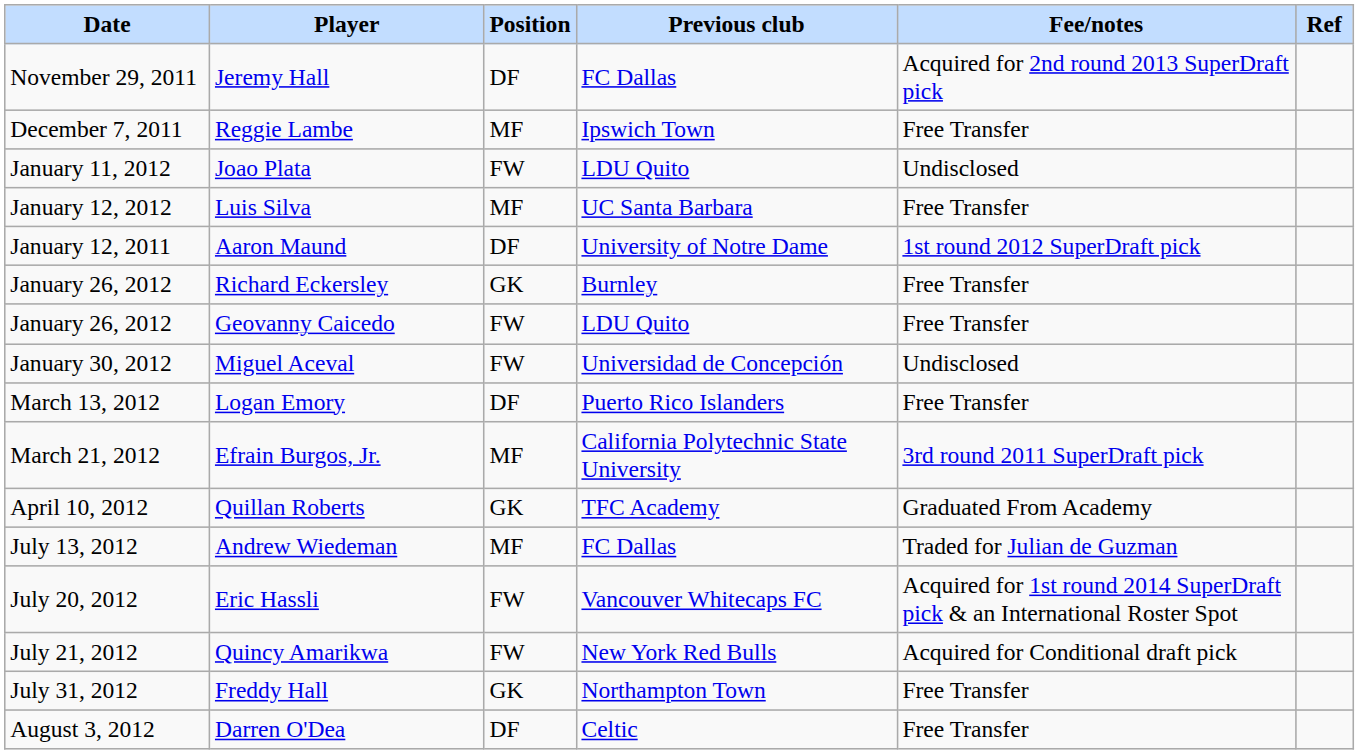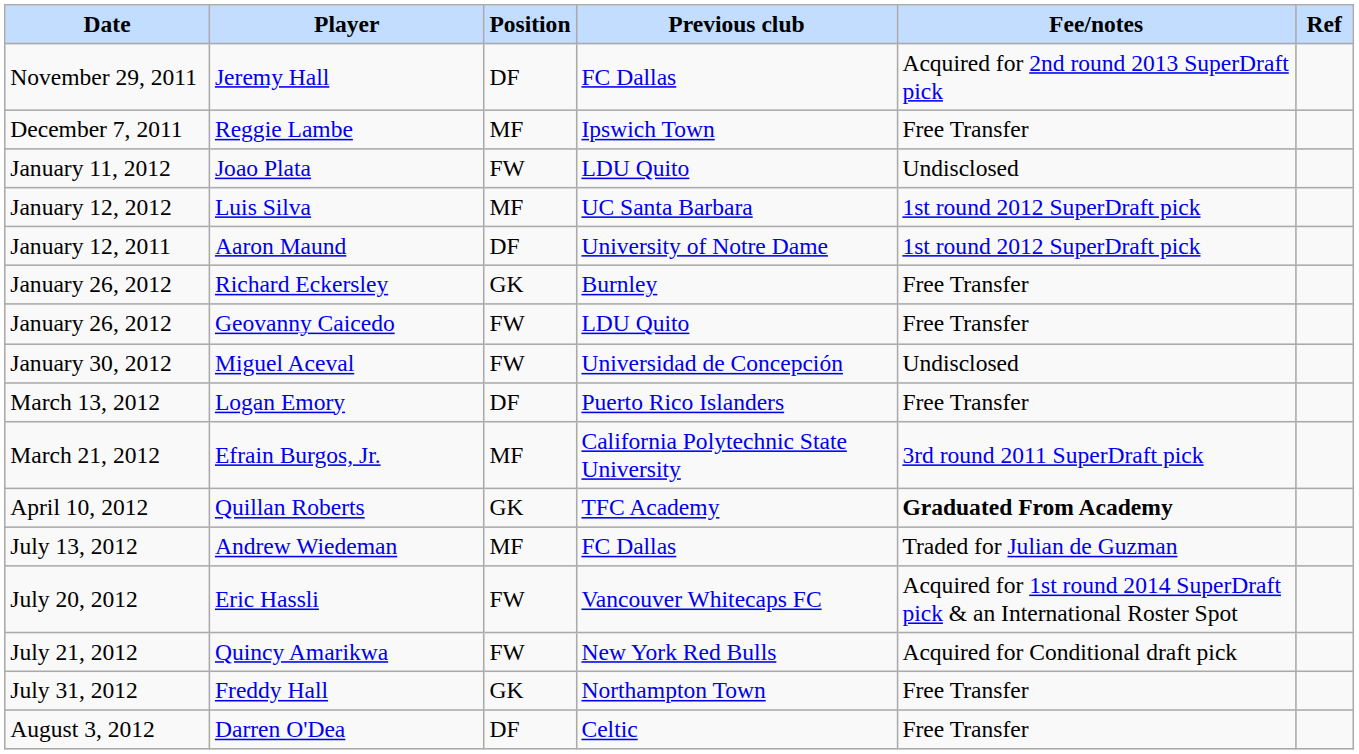 <table class="wikitable" style="text-align:left; font-size:95%;">
 <tr>
 <th style="background:#c2ddff; width:125px;">Date</th>
 <th style="background:#c2ddff; width:170px;">Player</th>
 <th style="background:#c2ddff; width:50px;">Position</th>
 <th style="background:#c2ddff; width:200px;">Previous club</th>
 <th style="background:#c2ddff; width:250px;">Fee/notes</th>
 <th style="background:#c2ddff; width:30px;">Ref</th>
 </tr>
 <tr>
 <td>November 29, 2011</td>
 <td> <a href='#'>Jeremy Hall</a></td>
 <td>DF</td>
 <td> <a href='#'>FC Dallas</a></td>
 <td>Acquired for <a href='#'>2nd round 2013 SuperDraft pick</a></td>
 <td></td>
 </tr>
 <tr>
 <td>December 7, 2011</td>
 <td> <a href='#'>Reggie Lambe</a></td>
 <td>MF</td>
 <td> <a href='#'>Ipswich Town</a></td>
 <td>Free Transfer</td>
 <td></td>
 </tr>
 <tr>
 <td>January 11, 2012</td>
 <td> <a href='#'>Joao Plata</a></td>
 <td>FW</td>
 <td> <a href='#'>LDU Quito</a></td>
 <td>Undisclosed</td>
 <td></td>
 </tr>
 <tr>
 <td>January 12, 2012</td>
 <td> <a href='#'>Luis Silva</a></td>
 <td>MF</td>
 <td> <a href='#'>UC Santa Barbara</a></td>
-<td>Free Transfer</td>
+<td><a href='#'>1st round 2012 SuperDraft pick</a></td>
 <td></td>
 </tr>
 <tr>
 <td>January 12, 2011</td>
 <td> <a href='#'>Aaron Maund</a></td>
 <td>DF</td>
 <td> <a href='#'>University of Notre Dame</a></td>
 <td><a href='#'>1st round 2012 SuperDraft pick</a></td>
 <td></td>
 </tr>
 <tr>
 <td>January 26, 2012</td>
 <td> <a href='#'>Richard Eckersley</a></td>
 <td>GK</td>
 <td> <a href='#'>Burnley</a></td>
 <td>Free Transfer</td>
 <td></td>
 </tr>
 <tr>
 <td>January 26, 2012</td>
 <td> <a href='#'>Geovanny Caicedo</a></td>
 <td>FW</td>
 <td> <a href='#'>LDU Quito</a></td>
 <td>Free Transfer</td>
 <td></td>
 </tr>
 <tr>
 <td>January 30, 2012</td>
 <td> <a href='#'>Miguel Aceval</a></td>
 <td>FW</td>
 <td> <a href='#'>Universidad de Concepción</a></td>
 <td>Undisclosed</td>
 <td></td>
 </tr>
 <tr>
 <td>March 13, 2012</td>
 <td> <a href='#'>Logan Emory</a></td>
 <td>DF</td>
 <td> <a href='#'>Puerto Rico Islanders</a></td>
 <td>Free Transfer</td>
 <td></td>
 </tr>
 <tr>
 <td>March 21, 2012</td>
 <td> <a href='#'>Efrain Burgos, Jr.</a></td>
 <td>MF</td>
 <td> <a href='#'>California Polytechnic State University</a></td>
 <td><a href='#'>3rd round 2011 SuperDraft pick</a></td>
 <td></td>
 </tr>
 <tr>
 <td>April 10, 2012</td>
 <td> <a href='#'>Quillan Roberts</a></td>
 <td>GK</td>
 <td> <a href='#'>TFC Academy</a></td>
-<td>Graduated From Academy</td>
+<td><strong>Graduated From Academy</strong></td>
 <td></td>
 </tr>
 <tr>
 <td>July 13, 2012</td>
 <td> <a href='#'>Andrew Wiedeman</a></td>
 <td>MF</td>
 <td> <a href='#'>FC Dallas</a></td>
 <td>Traded for <a href='#'>Julian de Guzman</a></td>
 <td></td>
 </tr>
 <tr>
 <td>July 20, 2012</td>
 <td> <a href='#'>Eric Hassli</a></td>
 <td>FW</td>
 <td> <a href='#'>Vancouver Whitecaps FC</a></td>
 <td>Acquired for <a href='#'>1st round 2014 SuperDraft pick</a> & an International Roster Spot</td>
 <td></td>
 </tr>
 <tr>
 <td>July 21, 2012</td>
 <td> <a href='#'>Quincy Amarikwa</a></td>
 <td>FW</td>
 <td> <a href='#'>New York Red Bulls</a></td>
 <td>Acquired for Conditional draft pick</td>
 <td></td>
 </tr>
 <tr>
 <td>July 31, 2012</td>
 <td> <a href='#'>Freddy Hall</a></td>
 <td>GK</td>
 <td> <a href='#'>Northampton Town</a></td>
 <td>Free Transfer</td>
 <td></td>
 </tr>
 <tr>
 <td>August 3, 2012</td>
 <td> <a href='#'>Darren O'Dea</a></td>
 <td>DF</td>
 <td> <a href='#'>Celtic</a></td>
 <td>Free Transfer</td>
 <td></td>
 </tr>
 </table>
